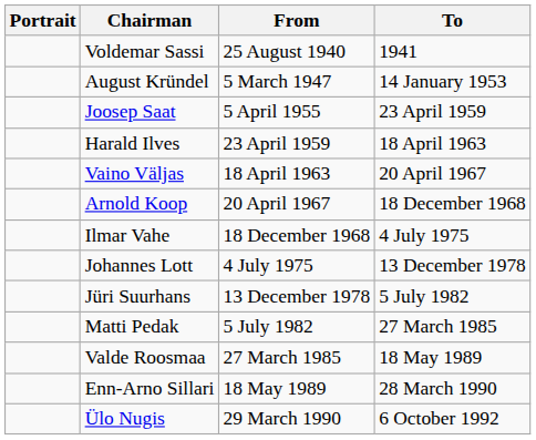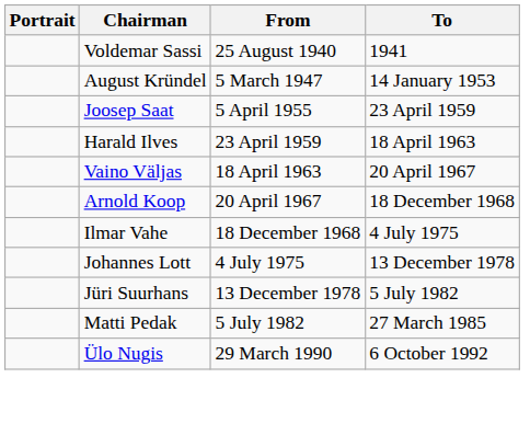 <table class="wikitable">
 <tr>
 <th>Portrait</th>
 <th>Chairman</th>
 <th>From</th>
 <th>To</th>
 </tr>
 <tr>
 <td></td>
 <td>Voldemar Sassi</td>
 <td>25 August 1940</td>
 <td>1941</td>
 </tr>
 <tr>
 <td></td>
 <td>August Kründel</td>
 <td>5 March 1947</td>
 <td>14 January 1953</td>
 </tr>
 <tr>
 <td></td>
 <td><a href='#'>Joosep Saat</a></td>
 <td>5 April 1955</td>
 <td>23 April 1959</td>
 </tr>
 <tr>
 <td></td>
 <td>Harald Ilves</td>
 <td>23 April 1959</td>
 <td>18 April 1963</td>
 </tr>
 <tr>
 <td></td>
 <td><a href='#'>Vaino Väljas</a></td>
 <td>18 April 1963</td>
 <td>20 April 1967</td>
 </tr>
 <tr>
 <td></td>
 <td><a href='#'>Arnold Koop</a></td>
 <td>20 April 1967</td>
 <td>18 December 1968</td>
 </tr>
 <tr>
 <td></td>
 <td>Ilmar Vahe</td>
 <td>18 December 1968</td>
 <td>4 July 1975</td>
 </tr>
 <tr>
 <td></td>
 <td>Johannes Lott</td>
 <td>4 July 1975</td>
 <td>13 December 1978</td>
 </tr>
 <tr>
 <td></td>
 <td>Jüri Suurhans</td>
 <td>13 December 1978</td>
 <td>5 July 1982</td>
 </tr>
 <tr>
 <td></td>
 <td>Matti Pedak</td>
 <td>5 July 1982</td>
 <td>27 March 1985</td>
 </tr>
 <tr>
 <td></td>
-<td>Valde Roosmaa</td>
-<td>27 March 1985</td>
-<td>18 May 1989</td>
-</tr>
-<tr>
-<td></td>
-<td>Enn-Arno Sillari</td>
-<td>18 May 1989</td>
-<td>28 March 1990</td>
-</tr>
-<tr>
-<td></td>
 <td><a href='#'>Ülo Nugis</a></td>
 <td>29 March 1990</td>
 <td>6 October 1992</td>
 </tr>
 </table>
